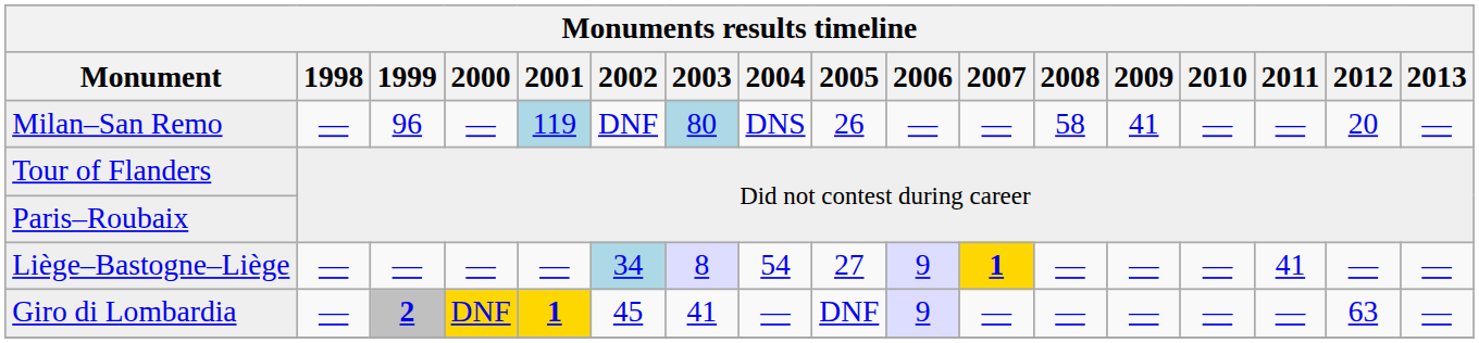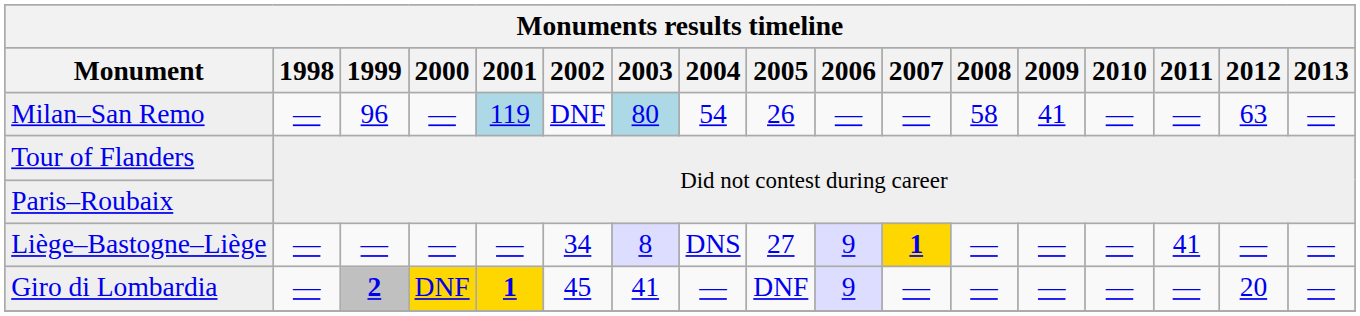 <table class="wikitable">
 <tr>
 <th scope="col" colspan=19 align=center>Monuments results timeline</th>
 </tr>
 <tr>
 <th>Monument</th>
 <th scope="col">1998</th>
 <th scope="col">1999</th>
 <th scope="col">2000</th>
 <th scope="col">2001</th>
 <th scope="col">2002</th>
 <th scope="col">2003</th>
 <th scope="col">2004</th>
 <th scope="col">2005</th>
 <th scope="col">2006</th>
 <th scope="col">2007</th>
 <th scope="col">2008</th>
 <th scope="col">2009</th>
 <th scope="col">2010</th>
 <th scope="col">2011</th>
 <th scope="col">2012</th>
 <th scope="col">2013</th>
 </tr>
 <tr style="text-align:center;">
 <td style="text-align:left; background:#efefef;"><a href='#'>Milan–San Remo</a></td>
 <td><a href='#'>—</a></td>
 <td><a href='#'>96</a></td>
 <td><a href='#'>—</a></td>
 <td style="background: lightblue;"><a href='#'>119</a></td>
 <td><a href='#'>DNF</a></td>
 <td style="background: lightblue;"><a href='#'>80</a></td>
-<td><a href='#'>DNS</a></td>
+<td><a href='#'>54</a></td>
 <td><a href='#'>26</a></td>
 <td><a href='#'>—</a></td>
 <td><a href='#'>—</a></td>
 <td><a href='#'>58</a></td>
 <td><a href='#'>41</a></td>
 <td><a href='#'>—</a></td>
 <td><a href='#'>—</a></td>
-<td><a href='#'>20</a></td>
+<td><a href='#'>63</a></td>
 <td><a href='#'>—</a></td>
 </tr>
 <tr style="text-align:center;">
 <td style="text-align:left; background:#efefef;"><a href='#'>Tour of Flanders</a></td>
 <td style="text-align:center; background:#efefef;" colspan=16 rowspan=2><small>Did not contest during career</small></td>
 </tr>
 <tr style="text-align:center;">
 <td style="text-align:left; background:#efefef;"><a href='#'>Paris–Roubaix</a></td>
 </tr>
 <tr style="text-align:center;">
 <td style="text-align:left; background:#efefef;"><a href='#'>Liège–Bastogne–Liège</a></td>
 <td><a href='#'>—</a></td>
 <td><a href='#'>—</a></td>
 <td><a href='#'>—</a></td>
 <td><a href='#'>—</a></td>
-<td style="background: lightblue;"><a href='#'>34</a></td>
+<td><a href='#'>34</a></td>
 <td style="background:#ddddff;"><a href='#'>8</a></td>
-<td><a href='#'>54</a></td>
+<td><a href='#'>DNS</a></td>
 <td><a href='#'>27</a></td>
 <td style="background:#ddddff;"><a href='#'>9</a></td>
 <td style="text-align:center; background:gold;"><a href='#'><strong>1</strong></a></td>
 <td><a href='#'>—</a></td>
 <td><a href='#'>—</a></td>
 <td><a href='#'>—</a></td>
 <td><a href='#'>41</a></td>
 <td><a href='#'>—</a></td>
 <td><a href='#'>—</a></td>
 </tr>
 <tr style="text-align:center;">
 <td style="text-align:left; background:#efefef;"><a href='#'>Giro di Lombardia</a></td>
 <td><a href='#'>—</a></td>
 <td style="text-align:center; background:#C0C0C0;"><a href='#'><strong>2</strong></a></td>
 <td style="background: gold;"><a href='#'>DNF</a></td>
 <td style="text-align:center; background:gold;"><a href='#'><strong>1</strong></a></td>
 <td><a href='#'>45</a></td>
 <td><a href='#'>41</a></td>
 <td><a href='#'>—</a></td>
 <td><a href='#'>DNF</a></td>
 <td style="background:#ddddff;"><a href='#'>9</a></td>
 <td><a href='#'>—</a></td>
 <td><a href='#'>—</a></td>
 <td><a href='#'>—</a></td>
 <td><a href='#'>—</a></td>
 <td><a href='#'>—</a></td>
-<td><a href='#'>63</a></td>
+<td><a href='#'>20</a></td>
 <td><a href='#'>—</a></td>
 </tr>
 <tr>
 </tr>
 </table>
